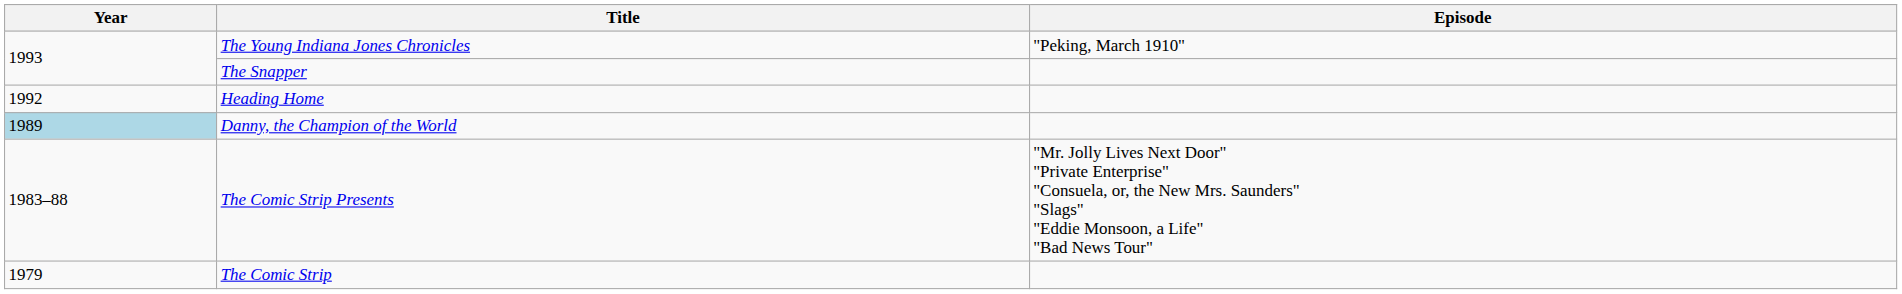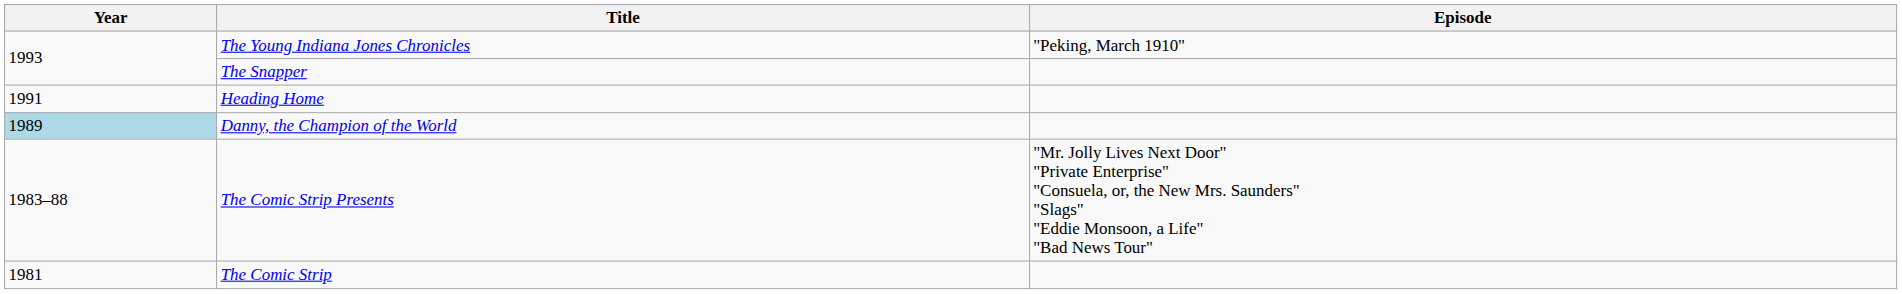 <table class="wikitable sortable" width="90%">
 <tr bgcolor="#CCCCCC" align="center">
 <th>Year</th>
 <th>Title</th>
 <th>Episode</th>
 </tr>
 <tr>
 <td rowspan="2">1993</td>
 <td><em><a href='#'>The Young Indiana Jones Chronicles</a></em></td>
 <td>"Peking, March 1910"</td>
 </tr>
 <tr>
 <td><em><a href='#'>The Snapper</a></em></td>
 <td></td>
 </tr>
 <tr>
-<td>1992</td>
+<td>1991</td>
 <td><em><a href='#'>Heading Home</a></em></td>
 <td></td>
 </tr>
 <tr>
 <td style="background: lightblue;">1989</td>
 <td><em><a href='#'>Danny, the Champion of the World</a></em></td>
 <td></td>
 </tr>
 <tr>
 <td>1983–88</td>
 <td><em><a href='#'>The Comic Strip Presents</a></em></td>
 <td>"Mr. Jolly Lives Next Door"<br>"Private Enterprise"<br>"Consuela, or, the New Mrs. Saunders"<br>"Slags"<br>"Eddie Monsoon, a Life"<br>"Bad News Tour"</td>
 </tr>
 <tr>
-<td>1979</td>
+<td>1981</td>
 <td><em><a href='#'>The Comic Strip</a></em></td>
 <td></td>
 </tr>
 </table>
